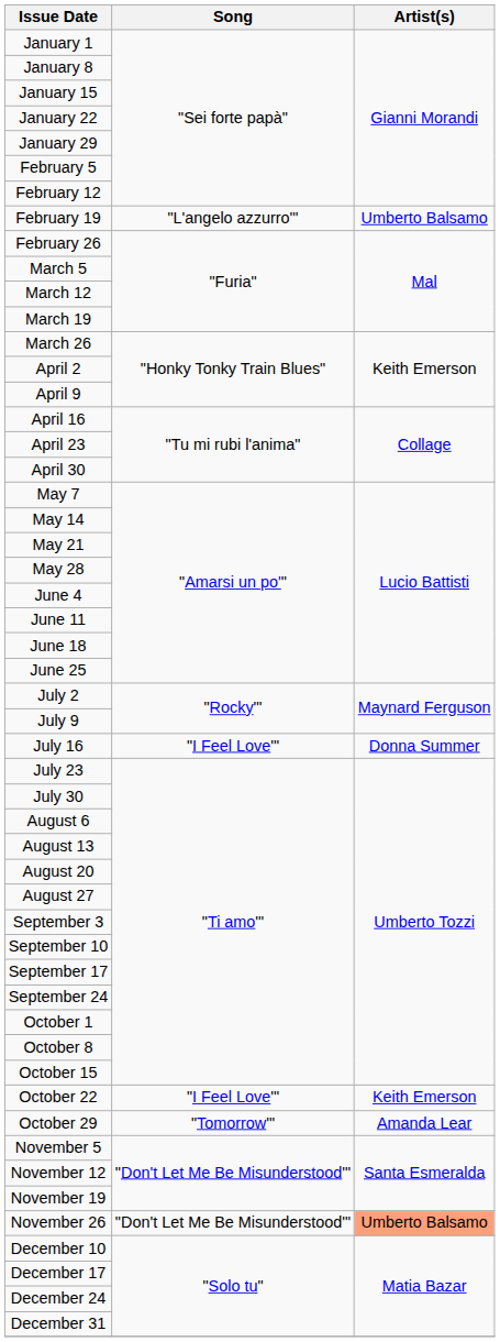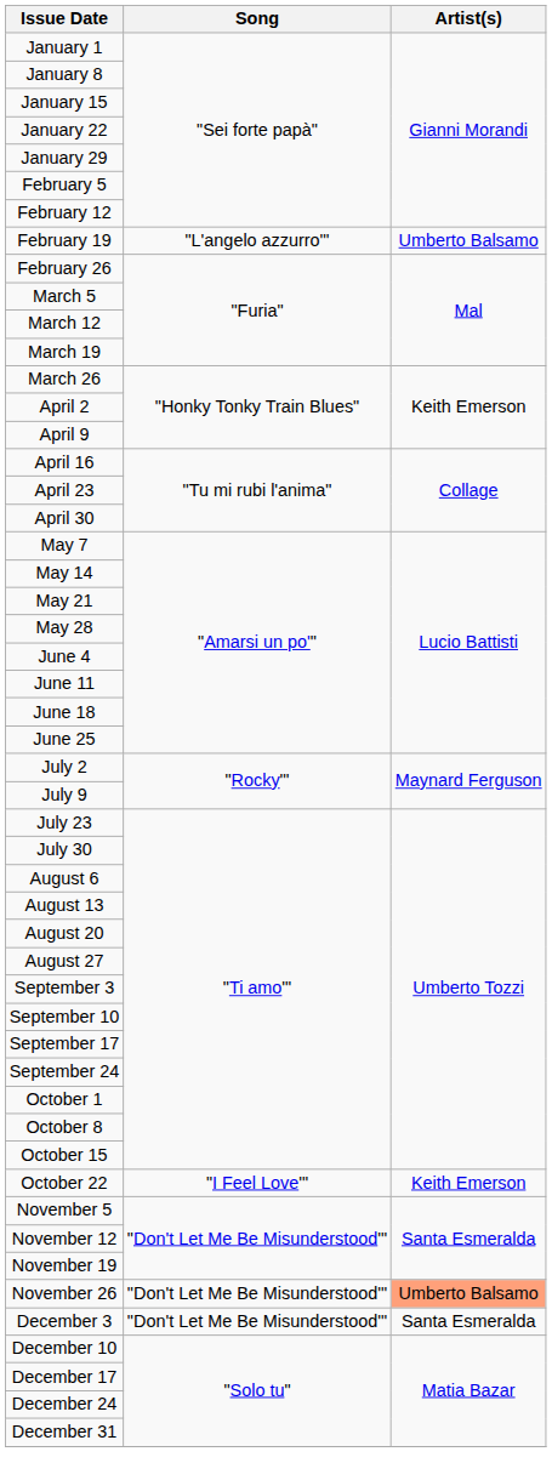 <table class="wikitable plainrowheaders" style="text-align: center;">
 <tr>
 <th>Issue Date</th>
 <th>Song</th>
 <th>Artist(s)</th>
 </tr>
 <tr>
 <td>January 1</td>
 <td rowspan="7">"Sei forte papà"</td>
 <td rowspan="7"><a href='#'>Gianni Morandi</a></td>
 </tr>
 <tr>
 <td>January 8</td>
 </tr>
 <tr>
 <td>January 15</td>
 </tr>
 <tr>
 <td>January 22</td>
 </tr>
 <tr>
 <td>January 29</td>
 </tr>
 <tr>
 <td>February 5</td>
 </tr>
 <tr>
 <td>February 12</td>
 </tr>
 <tr>
 <td>February 19</td>
 <td rowspan="1">"L'angelo azzurro'"</td>
 <td rowspan="1"><a href='#'>Umberto Balsamo</a></td>
 </tr>
 <tr>
 <td>February 26</td>
 <td rowspan="4">"Furia"</td>
 <td rowspan="4"><a href='#'>Mal</a></td>
 </tr>
 <tr>
 <td>March 5</td>
 </tr>
 <tr>
 <td>March 12</td>
 </tr>
 <tr>
 <td>March 19</td>
 </tr>
 <tr>
 <td>March 26</td>
 <td rowspan="3">"Honky Tonky Train Blues"</td>
 <td rowspan="3">Keith Emerson</td>
 </tr>
 <tr>
 <td>April 2</td>
 </tr>
 <tr>
 <td>April 9</td>
 </tr>
 <tr>
 <td>April 16</td>
 <td rowspan="3">"Tu mi rubi l'anima"</td>
 <td rowspan="3"><a href='#'>Collage</a></td>
 </tr>
 <tr>
 <td>April 23</td>
 </tr>
 <tr>
 <td>April 30</td>
 </tr>
 <tr>
 <td>May 7</td>
 <td rowspan="8">"<a href='#'>Amarsi un po'</a>"</td>
 <td rowspan="8"><a href='#'>Lucio Battisti</a></td>
 </tr>
 <tr>
 <td>May 14</td>
 </tr>
 <tr>
 <td>May 21</td>
 </tr>
 <tr>
 <td>May 28</td>
 </tr>
 <tr>
 <td>June 4</td>
 </tr>
 <tr>
 <td>June 11</td>
 </tr>
 <tr>
 <td>June 18</td>
 </tr>
 <tr>
 <td>June 25</td>
 </tr>
 <tr>
 <td>July 2</td>
 <td rowspan="2">"<a href='#'>Rocky</a>'"</td>
 <td rowspan="2"><a href='#'>Maynard Ferguson</a></td>
 </tr>
 <tr>
 <td>July 9</td>
 </tr>
 <tr>
-<td>July 16</td>
-<td rowspan="1">"<a href='#'>I Feel Love</a>'"</td>
-<td rowspan="1"><a href='#'>Donna Summer</a></td>
-</tr>
-<tr>
 <td>July 23</td>
 <td rowspan="13">"<a href='#'>Ti amo</a>'"</td>
 <td rowspan="13"><a href='#'>Umberto Tozzi</a></td>
 </tr>
 <tr>
 <td>July 30</td>
 </tr>
 <tr>
 <td>August 6</td>
 </tr>
 <tr>
 <td>August 13</td>
 </tr>
 <tr>
 <td>August 20</td>
 </tr>
 <tr>
 <td>August 27</td>
 </tr>
 <tr>
 <td>September 3</td>
 </tr>
 <tr>
 <td>September 10</td>
 </tr>
 <tr>
 <td>September 17</td>
 </tr>
 <tr>
 <td>September 24</td>
 </tr>
 <tr>
 <td>October 1</td>
 </tr>
 <tr>
 <td>October 8</td>
 </tr>
 <tr>
 <td>October 15</td>
 </tr>
 <tr>
 <td>October 22</td>
 <td rowspan="1">"<a href='#'>I Feel Love</a>'"</td>
 <td rowspan="1"><a href='#'>Keith Emerson</a></td>
 </tr>
 <tr>
-<td>October 29</td>
-<td rowspan="1">"<a href='#'>Tomorrow</a>'"</td>
-<td rowspan="1"><a href='#'>Amanda Lear</a></td>
-</tr>
-<tr>
 <td>November 5</td>
 <td rowspan="3">"<a href='#'>Don't Let Me Be Misunderstood</a>'"</td>
 <td rowspan="3"><a href='#'>Santa Esmeralda</a></td>
 </tr>
 <tr>
 <td>November 12</td>
 </tr>
 <tr>
 <td>November 19</td>
 </tr>
 <tr>
 <td>November 26</td>
 <td rowspan="1">"Don't Let Me Be Misunderstood'"</td>
 <td rowspan="1" style="background: lightsalmon;">Umberto Balsamo</td>
+</tr>
+<tr>
+<td>December 3</td>
+<td rowspan="1">"Don't Let Me Be Misunderstood'"</td>
+<td rowspan="1">Santa Esmeralda</td>
 </tr>
 <tr>
 <td>December 10</td>
 <td rowspan="4">"<a href='#'>Solo tu</a>"</td>
 <td rowspan="4"><a href='#'>Matia Bazar</a></td>
 </tr>
 <tr>
 <td>December 17</td>
 </tr>
 <tr>
 <td>December 24</td>
 </tr>
 <tr>
 <td>December 31</td>
 </tr>
 <tr>
 </tr>
 </table>
